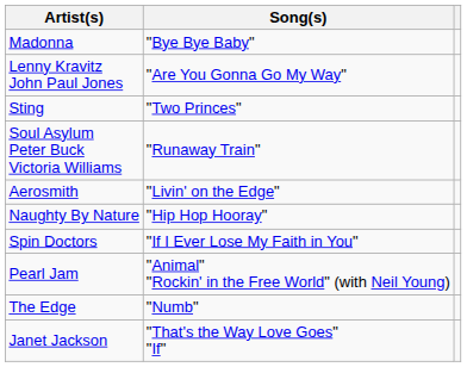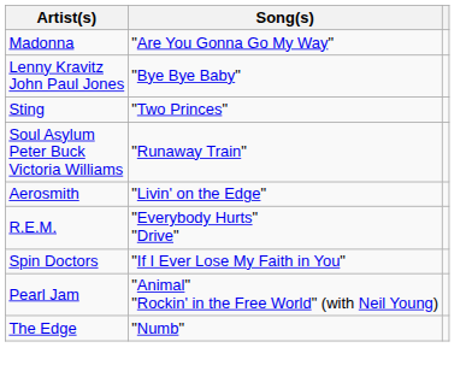 <table class="wikitable plainrowheaders">
 <tr>
 <th scope="col">Artist(s)</th>
 <th scope="col">Song(s)</th>
 <th scope="col"></th>
 </tr>
 <tr>
 <td><a href='#'>Madonna</a></td>
-<td>"<a href='#'>Bye Bye Baby</a>"</td>
+<td>"<a href='#'>Are You Gonna Go My Way</a>"</td>
 <td></td>
 </tr>
 <tr>
 <td><a href='#'>Lenny Kravitz</a> <br> <a href='#'>John Paul Jones</a></td>
-<td>"<a href='#'>Are You Gonna Go My Way</a>"</td>
+<td>"<a href='#'>Bye Bye Baby</a>"</td>
 <td style="text-align:center;"></td>
 </tr>
 <tr>
 <td><a href='#'>Sting</a></td>
 <td>"<a href='#'>Two Princes</a>"</td>
 <td style="text-align:center;"></td>
 </tr>
 <tr>
 <td><a href='#'>Soul Asylum</a> <br> <a href='#'>Peter Buck</a> <br> <a href='#'>Victoria Williams</a></td>
 <td>"<a href='#'>Runaway Train</a>"</td>
 <td style="text-align:center;"></td>
 </tr>
 <tr>
 <td><a href='#'>Aerosmith</a></td>
 <td>"<a href='#'>Livin' on the Edge</a>"</td>
 <td style="text-align:center;"></td>
 </tr>
 <tr>
-<td><a href='#'>Naughty By Nature</a></td>
-<td>"<a href='#'>Hip Hop Hooray</a>"</td>
+<td><a href='#'>R.E.M.</a></td>
+<td>"<a href='#'>Everybody Hurts</a>" <br> "<a href='#'>Drive</a>"</td>
 <td style="text-align:center;"></td>
 </tr>
 <tr>
 <td><a href='#'>Spin Doctors</a></td>
 <td>"<a href='#'>If I Ever Lose My Faith in You</a>"</td>
 <td style="text-align:center;"></td>
 </tr>
 <tr>
 <td><a href='#'>Pearl Jam</a></td>
 <td>"<a href='#'>Animal</a>" <br> "<a href='#'>Rockin' in the Free World</a>" (with <a href='#'>Neil Young</a>)</td>
 <td style="text-align:center;"></td>
 </tr>
 <tr>
 <td><a href='#'>The Edge</a> </td>
 <td>"<a href='#'>Numb</a>"</td>
 <td style="text-align:center;"></td>
 </tr>
-<tr>
-<td><a href='#'>Janet Jackson</a></td>
-<td>"<a href='#'>That's the Way Love Goes</a>" <br> "<a href='#'>If</a>"</td>
-<td style="text-align:center;"></td>
-</tr>
 </table>
